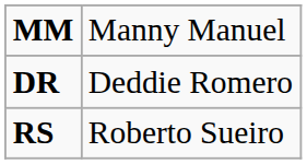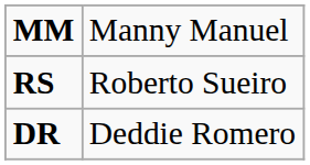 <table class="wikitable">
 <tr>
 <td><strong>MM</strong></td>
 <td>Manny Manuel</td>
 </tr>
 <tr>
+<td><strong>RS</strong></td>
+<td>Roberto Sueiro</td>
+</tr>
+<tr>
 <td><strong>DR</strong></td>
 <td>Deddie Romero</td>
 </tr>
-<tr>
-<td><strong>RS</strong></td>
-<td>Roberto Sueiro</td>
-</tr>
 </table>
